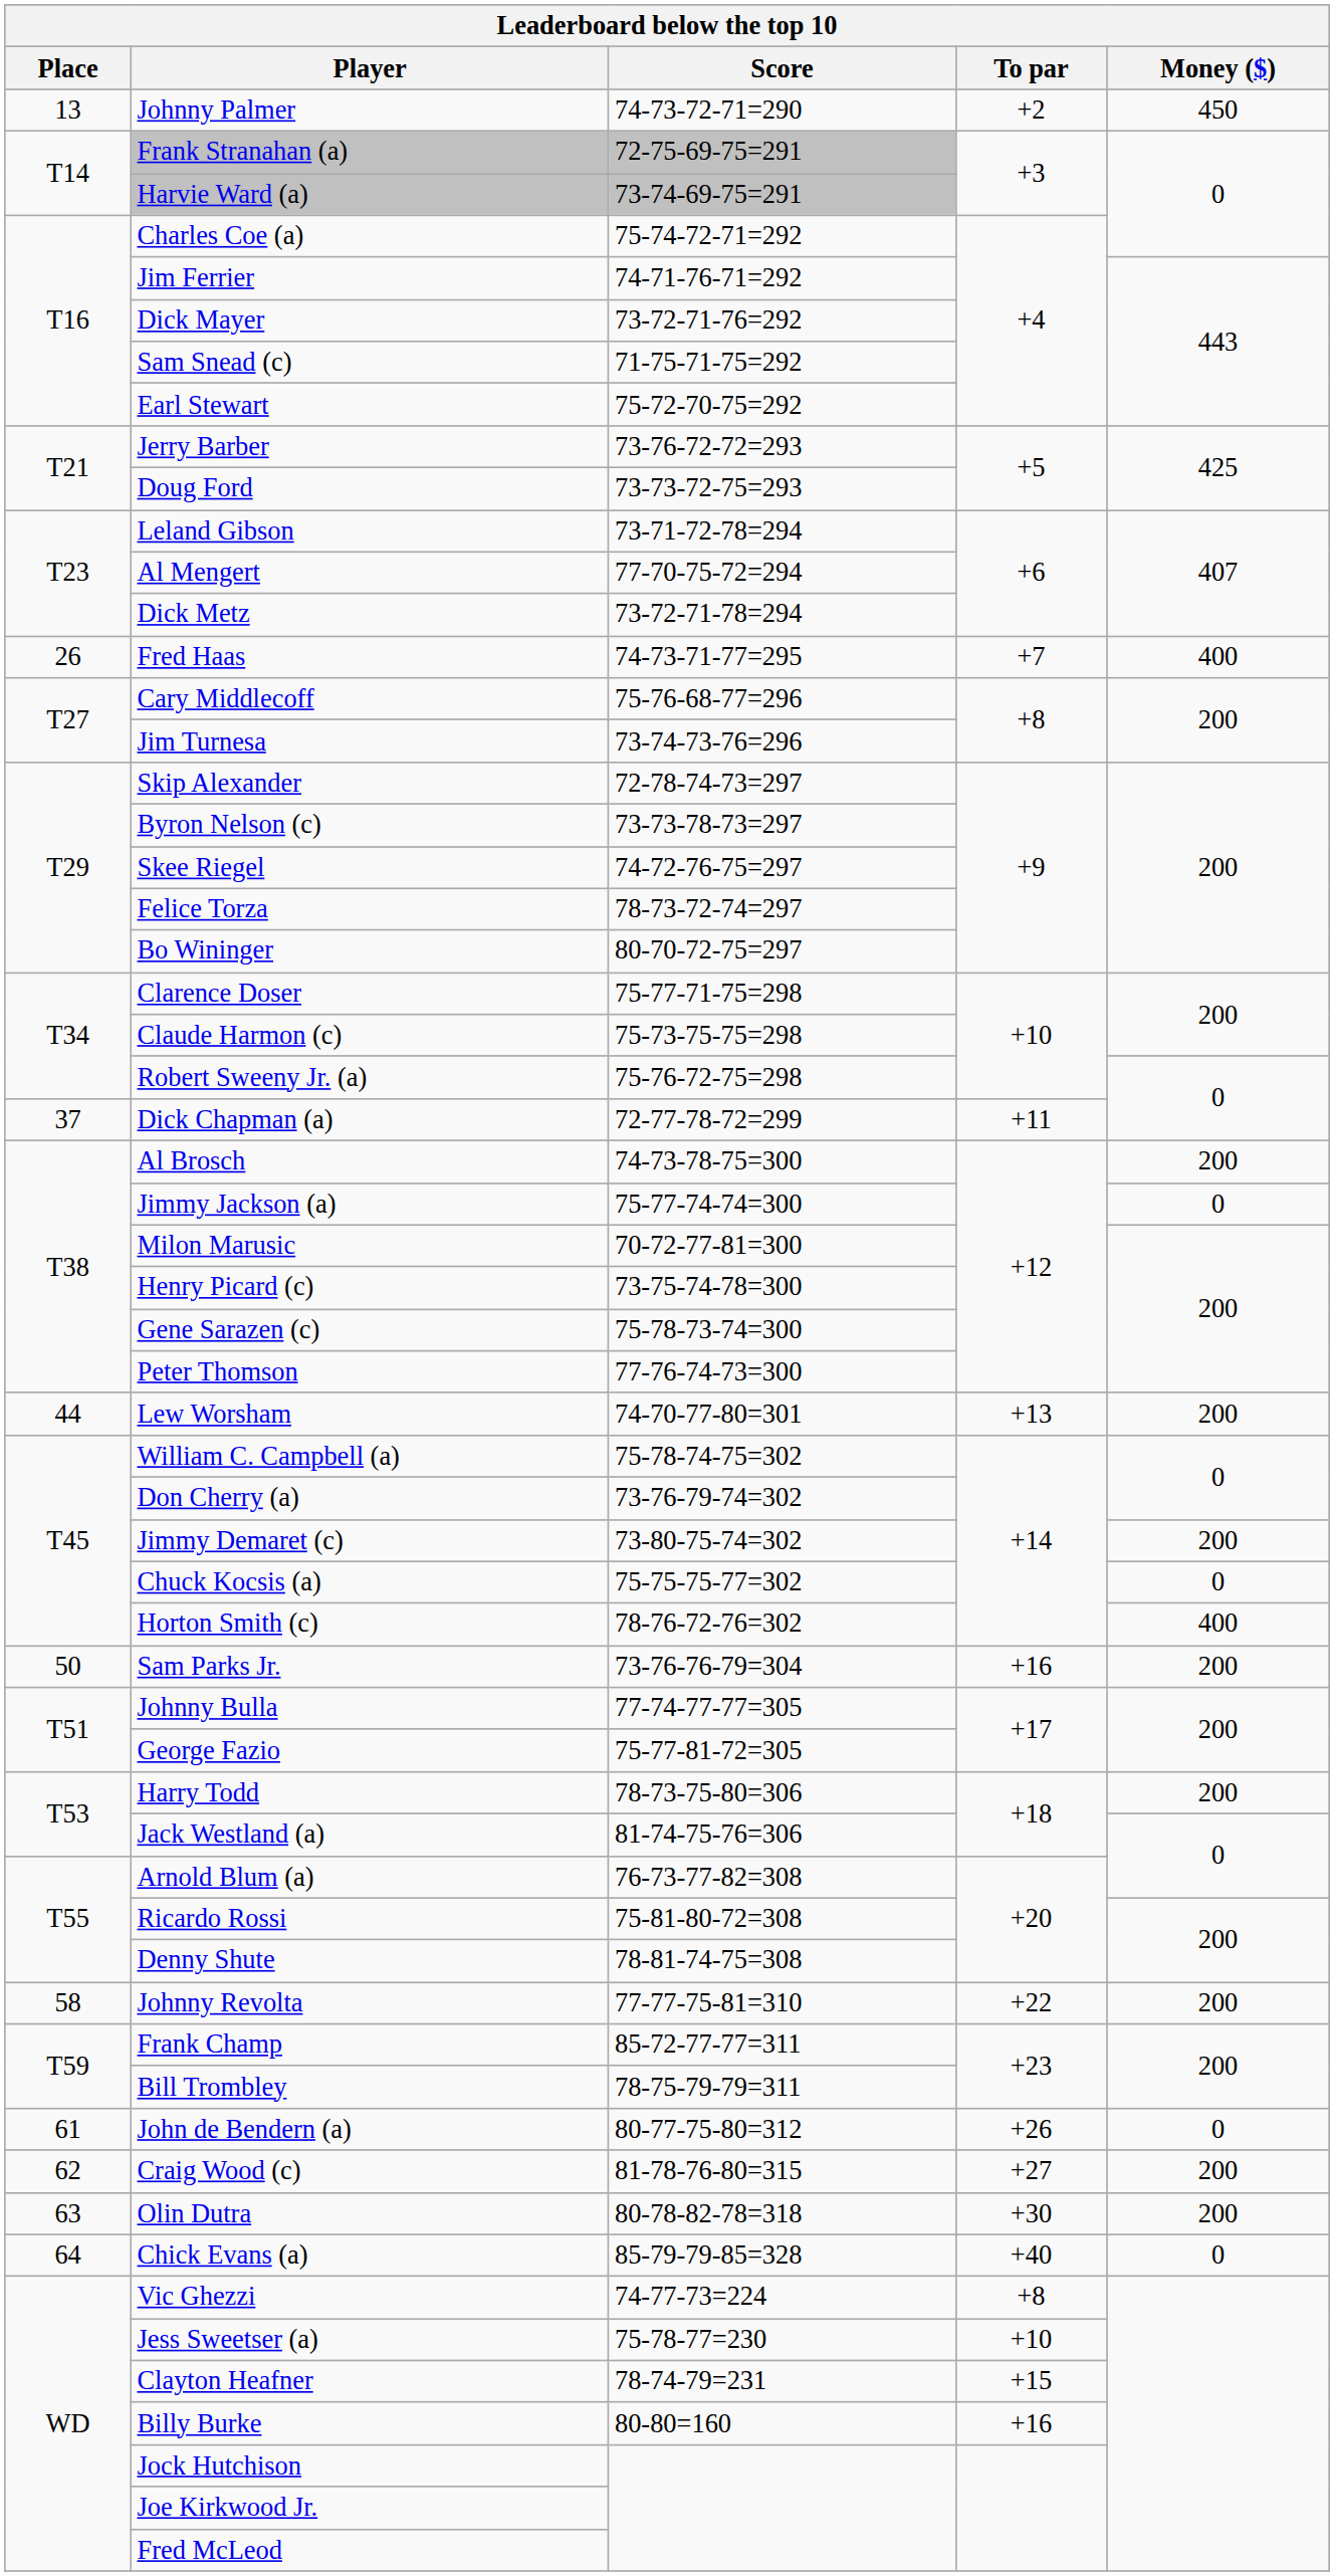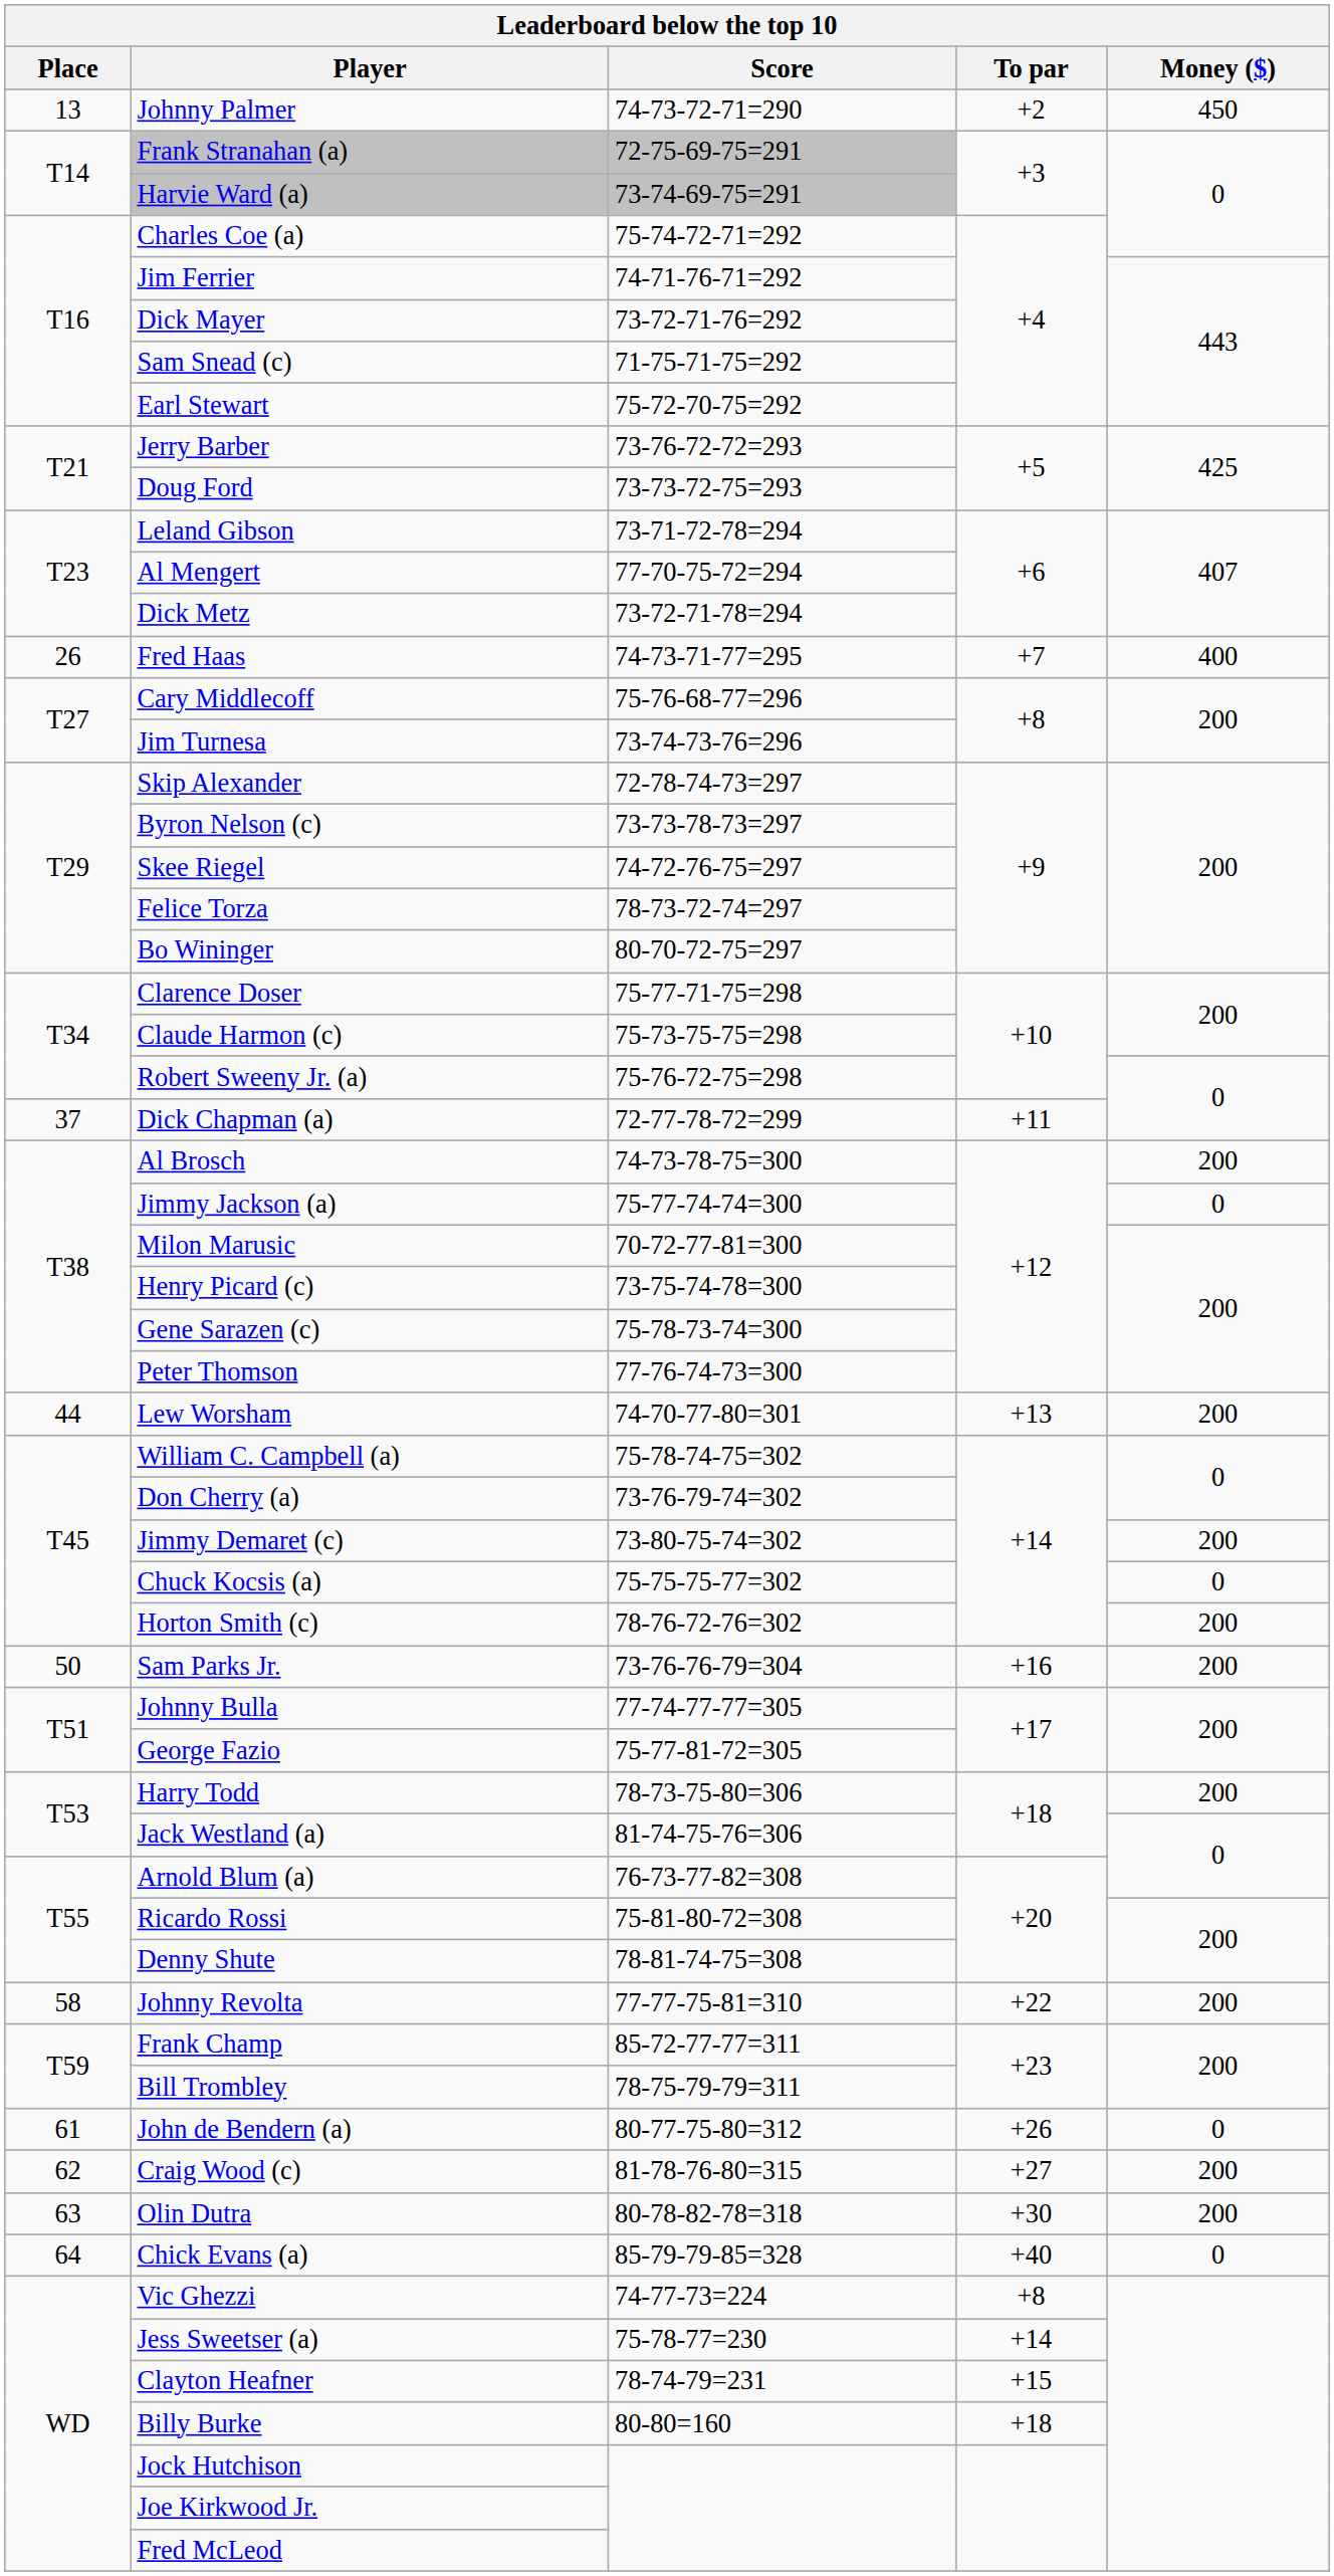 <table class="collapsible collapsed wikitable" style="width:50em; margin-top:-1px">
 <tr>
 <th scope="col" colspan="6">Leaderboard below the top 10</th>
 </tr>
 <tr>
 <th>Place</th>
 <th>Player</th>
 <th>Score</th>
 <th>To par</th>
 <th>Money (<a href='#'>$</a>)</th>
 </tr>
 <tr>
 <td align=center>13</td>
 <td> <a href='#'>Johnny Palmer</a></td>
 <td>74-73-72-71=290</td>
 <td align=center>+2</td>
 <td align=center>450</td>
 </tr>
 <tr>
 <td rowspan=2 align=center>T14</td>
 <td style="background:silver"> <a href='#'>Frank Stranahan</a> (a)</td>
 <td style="background:silver">72-75-69-75=291</td>
 <td rowspan=2 align=center>+3</td>
 <td rowspan=3 align=center>0</td>
 </tr>
 <tr>
 <td style="background:silver"> <a href='#'>Harvie Ward</a> (a)</td>
 <td style="background:silver">73-74-69-75=291</td>
 </tr>
 <tr>
 <td rowspan=5 align=center>T16</td>
 <td> <a href='#'>Charles Coe</a> (a)</td>
 <td>75-74-72-71=292</td>
 <td rowspan=5 align=center>+4</td>
 </tr>
 <tr>
 <td> <a href='#'>Jim Ferrier</a></td>
 <td>74-71-76-71=292</td>
 <td rowspan=4 align=center>443</td>
 </tr>
 <tr>
 <td> <a href='#'>Dick Mayer</a></td>
 <td>73-72-71-76=292</td>
 </tr>
 <tr>
 <td> <a href='#'>Sam Snead</a> (c)</td>
 <td>71-75-71-75=292</td>
 </tr>
 <tr>
 <td> <a href='#'>Earl Stewart</a></td>
 <td>75-72-70-75=292</td>
 </tr>
 <tr>
 <td rowspan=2 align=center>T21</td>
 <td> <a href='#'>Jerry Barber</a></td>
 <td>73-76-72-72=293</td>
 <td rowspan=2 align=center>+5</td>
 <td rowspan=2 align=center>425</td>
 </tr>
 <tr>
 <td> <a href='#'>Doug Ford</a></td>
 <td>73-73-72-75=293</td>
 </tr>
 <tr>
 <td rowspan=3 align=center>T23</td>
 <td> <a href='#'>Leland Gibson</a></td>
 <td>73-71-72-78=294</td>
 <td rowspan=3 align=center>+6</td>
 <td rowspan=3 align=center>407</td>
 </tr>
 <tr>
 <td> <a href='#'>Al Mengert</a></td>
 <td>77-70-75-72=294</td>
 </tr>
 <tr>
 <td> <a href='#'>Dick Metz</a></td>
 <td>73-72-71-78=294</td>
 </tr>
 <tr>
 <td align=center>26</td>
 <td> <a href='#'>Fred Haas</a></td>
 <td>74-73-71-77=295</td>
 <td align=center>+7</td>
 <td align=center>400</td>
 </tr>
 <tr>
 <td rowspan=2 align=center>T27</td>
 <td> <a href='#'>Cary Middlecoff</a></td>
 <td>75-76-68-77=296</td>
 <td rowspan=2 align=center>+8</td>
 <td rowspan=2 align=center>200</td>
 </tr>
 <tr>
 <td> <a href='#'>Jim Turnesa</a></td>
 <td>73-74-73-76=296</td>
 </tr>
 <tr>
 <td rowspan=5 align=center>T29</td>
 <td> <a href='#'>Skip Alexander</a></td>
 <td>72-78-74-73=297</td>
 <td rowspan=5 align=center>+9</td>
 <td rowspan=5 align=center>200</td>
 </tr>
 <tr>
 <td> <a href='#'>Byron Nelson</a> (c)</td>
 <td>73-73-78-73=297</td>
 </tr>
 <tr>
 <td> <a href='#'>Skee Riegel</a></td>
 <td>74-72-76-75=297</td>
 </tr>
 <tr>
 <td> <a href='#'>Felice Torza</a></td>
 <td>78-73-72-74=297</td>
 </tr>
 <tr>
 <td> <a href='#'>Bo Wininger</a></td>
 <td>80-70-72-75=297</td>
 </tr>
 <tr>
 <td rowspan=3 align=center>T34</td>
 <td> <a href='#'>Clarence Doser</a></td>
 <td>75-77-71-75=298</td>
 <td rowspan=3 align=center>+10</td>
 <td rowspan=2 align=center>200</td>
 </tr>
 <tr>
 <td> <a href='#'>Claude Harmon</a> (c)</td>
 <td>75-73-75-75=298</td>
 </tr>
 <tr>
 <td> <a href='#'>Robert Sweeny Jr.</a> (a)</td>
 <td>75-76-72-75=298</td>
 <td rowspan=2 align=center>0</td>
 </tr>
 <tr>
 <td align=center>37</td>
 <td> <a href='#'>Dick Chapman</a> (a)</td>
 <td>72-77-78-72=299</td>
 <td align=center>+11</td>
 </tr>
 <tr>
 <td rowspan=6 align=center>T38</td>
 <td> <a href='#'>Al Brosch</a></td>
 <td>74-73-78-75=300</td>
 <td rowspan=6 align=center>+12</td>
 <td align=center>200</td>
 </tr>
 <tr>
 <td> <a href='#'>Jimmy Jackson</a> (a)</td>
 <td>75-77-74-74=300</td>
 <td align=center>0</td>
 </tr>
 <tr>
 <td> <a href='#'>Milon Marusic</a></td>
 <td>70-72-77-81=300</td>
 <td rowspan=4 align=center>200</td>
 </tr>
 <tr>
 <td> <a href='#'>Henry Picard</a> (c)</td>
 <td>73-75-74-78=300</td>
 </tr>
 <tr>
 <td> <a href='#'>Gene Sarazen</a> (c)</td>
 <td>75-78-73-74=300</td>
 </tr>
 <tr>
 <td> <a href='#'>Peter Thomson</a></td>
 <td>77-76-74-73=300</td>
 </tr>
 <tr>
 <td align=center>44</td>
 <td> <a href='#'>Lew Worsham</a></td>
 <td>74-70-77-80=301</td>
 <td align=center>+13</td>
 <td align=center>200</td>
 </tr>
 <tr>
 <td rowspan=5 align=center>T45</td>
 <td> <a href='#'>William C. Campbell</a> (a)</td>
 <td>75-78-74-75=302</td>
 <td rowspan=5 align=center>+14</td>
 <td rowspan=2 align=center>0</td>
 </tr>
 <tr>
 <td> <a href='#'>Don Cherry</a> (a)</td>
 <td>73-76-79-74=302</td>
 </tr>
 <tr>
 <td> <a href='#'>Jimmy Demaret</a> (c)</td>
 <td>73-80-75-74=302</td>
 <td align=center>200</td>
 </tr>
 <tr>
 <td> <a href='#'>Chuck Kocsis</a> (a)</td>
 <td>75-75-75-77=302</td>
 <td align=center>0</td>
 </tr>
 <tr>
 <td> <a href='#'>Horton Smith</a> (c)</td>
 <td>78-76-72-76=302</td>
-<td align=center>400</td>
+<td align=center>200</td>
 </tr>
 <tr>
 <td align=center>50</td>
 <td> <a href='#'>Sam Parks Jr.</a></td>
 <td>73-76-76-79=304</td>
 <td align=center>+16</td>
 <td align=center>200</td>
 </tr>
 <tr>
 <td rowspan=2 align=center>T51</td>
 <td> <a href='#'>Johnny Bulla</a></td>
 <td>77-74-77-77=305</td>
 <td rowspan=2 align=center>+17</td>
 <td rowspan=2 align=center>200</td>
 </tr>
 <tr>
 <td> <a href='#'>George Fazio</a></td>
 <td>75-77-81-72=305</td>
 </tr>
 <tr>
 <td rowspan=2 align=center>T53</td>
 <td> <a href='#'>Harry Todd</a></td>
 <td>78-73-75-80=306</td>
 <td rowspan=2 align=center>+18</td>
 <td align=center>200</td>
 </tr>
 <tr>
 <td> <a href='#'>Jack Westland</a> (a)</td>
 <td>81-74-75-76=306</td>
 <td rowspan=2 align=center>0</td>
 </tr>
 <tr>
 <td rowspan=3 align=center>T55</td>
 <td> <a href='#'>Arnold Blum</a> (a)</td>
 <td>76-73-77-82=308</td>
 <td rowspan=3 align=center>+20</td>
 </tr>
 <tr>
 <td> <a href='#'>Ricardo Rossi</a></td>
 <td>75-81-80-72=308</td>
 <td rowspan=2 align=center>200</td>
 </tr>
 <tr>
 <td> <a href='#'>Denny Shute</a></td>
 <td>78-81-74-75=308</td>
 </tr>
 <tr>
 <td align=center>58</td>
 <td> <a href='#'>Johnny Revolta</a></td>
 <td>77-77-75-81=310</td>
 <td align=center>+22</td>
 <td align=center>200</td>
 </tr>
 <tr>
 <td rowspan=2 align=center>T59</td>
 <td> <a href='#'>Frank Champ</a></td>
 <td>85-72-77-77=311</td>
 <td rowspan=2 align=center>+23</td>
 <td rowspan=2 align=center>200</td>
 </tr>
 <tr>
 <td> <a href='#'>Bill Trombley</a></td>
 <td>78-75-79-79=311</td>
 </tr>
 <tr>
 <td align=center>61</td>
 <td> <a href='#'>John de Bendern</a> (a)</td>
 <td>80-77-75-80=312</td>
 <td align=center>+26</td>
 <td align=center>0</td>
 </tr>
 <tr>
 <td align=center>62</td>
 <td> <a href='#'>Craig Wood</a> (c)</td>
 <td>81-78-76-80=315</td>
 <td align=center>+27</td>
 <td align=center>200</td>
 </tr>
 <tr>
 <td align=center>63</td>
 <td> <a href='#'>Olin Dutra</a></td>
 <td>80-78-82-78=318</td>
 <td align=center>+30</td>
 <td align=center>200</td>
 </tr>
 <tr>
 <td align=center>64</td>
 <td> <a href='#'>Chick Evans</a> (a)</td>
 <td>85-79-79-85=328</td>
 <td align=center>+40</td>
 <td align=center>0</td>
 </tr>
 <tr>
 <td rowspan=7 align=center>WD</td>
 <td> <a href='#'>Vic Ghezzi</a></td>
 <td>74-77-73=224</td>
 <td align=center>+8</td>
 <td rowspan=7 align=center></td>
 </tr>
 <tr>
 <td> <a href='#'>Jess Sweetser</a> (a)</td>
 <td>75-78-77=230</td>
-<td align=center>+10</td>
+<td align=center>+14</td>
 </tr>
 <tr>
 <td> <a href='#'>Clayton Heafner</a></td>
 <td>78-74-79=231</td>
 <td align=center>+15</td>
 </tr>
 <tr>
 <td> <a href='#'>Billy Burke</a></td>
 <td>80-80=160</td>
-<td align=center>+16</td>
+<td align=center>+18</td>
 </tr>
 <tr>
 <td> <a href='#'>Jock Hutchison</a></td>
 <td rowspan=3></td>
 <td rowspan=3 align=center></td>
 </tr>
 <tr>
 <td> <a href='#'>Joe Kirkwood Jr.</a></td>
 </tr>
 <tr>
 <td> <a href='#'>Fred McLeod</a></td>
 </tr>
 </table>
